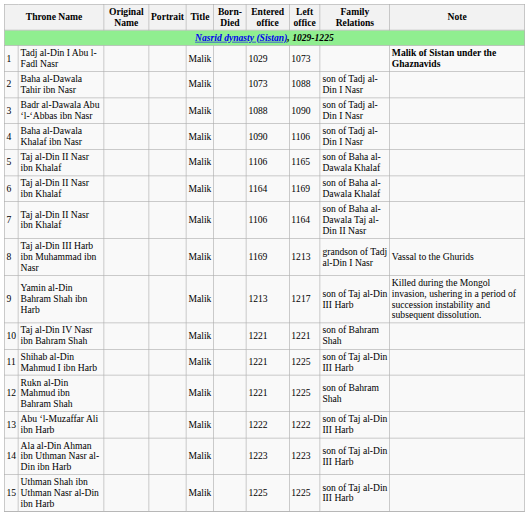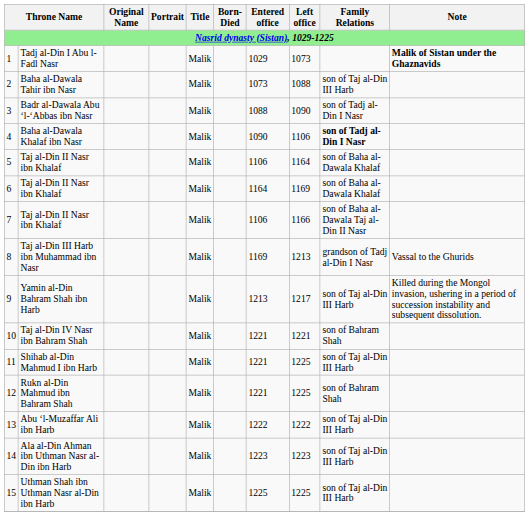 <table class="wikitable">
 <tr>
 <th colspan=2>Throne Name</th>
 <th>Original Name</th>
 <th>Portrait</th>
 <th>Title</th>
 <th>Born-Died</th>
 <th>Entered office</th>
 <th>Left office</th>
 <th>Family Relations</th>
 <th>Note</th>
 </tr>
 <tr>
 <td colspan="10" align=center style="background-color:Lightgreen"><strong><em><a href='#'>Nasrid dynasty (Sistan)</a>, 1029-1225</em></strong></td>
 </tr>
 <tr>
 <td>1</td>
 <td>Tadj al-Din I Abu l-Fadl Nasr</td>
 <td></td>
 <td></td>
 <td>Malik</td>
 <td></td>
 <td>1029</td>
 <td>1073</td>
 <td></td>
 <td><strong>Malik of Sistan under the Ghaznavids</strong></td>
 </tr>
 <tr>
 <td>2</td>
 <td>Baha al-Dawala Tahir ibn Nasr</td>
 <td></td>
 <td></td>
 <td>Malik</td>
 <td></td>
 <td>1073</td>
 <td>1088</td>
-<td>son of Tadj al-Din I Nasr</td>
+<td>son of Taj al-Din III Harb</td>
 <td></td>
 </tr>
 <tr>
 <td>3</td>
 <td>Badr al-Dawala Abu ‘l-‘Abbas ibn Nasr</td>
 <td></td>
 <td></td>
 <td>Malik</td>
 <td></td>
 <td>1088</td>
 <td>1090</td>
 <td>son of Tadj al-Din I Nasr</td>
 <td></td>
 </tr>
 <tr>
 <td>4</td>
 <td>Baha al-Dawala Khalaf ibn Nasr</td>
 <td></td>
 <td></td>
 <td>Malik</td>
 <td></td>
 <td>1090</td>
 <td>1106</td>
-<td>son of Tadj al-Din I Nasr</td>
+<td><strong>son of Tadj al-Din I Nasr</strong></td>
 <td></td>
 </tr>
 <tr>
 <td>5</td>
 <td>Taj al-Din II Nasr ibn Khalaf</td>
 <td></td>
 <td></td>
 <td>Malik</td>
 <td></td>
 <td>1106</td>
-<td>1165</td>
+<td>1164</td>
 <td>son of Baha al-Dawala Khalaf</td>
 <td></td>
 </tr>
 <tr>
 <td>6</td>
 <td>Taj al-Din II Nasr ibn Khalaf</td>
 <td></td>
 <td></td>
 <td>Malik</td>
 <td></td>
 <td>1164</td>
 <td>1169</td>
 <td>son of Baha al-Dawala Khalaf</td>
 <td></td>
 </tr>
 <tr>
 <td>7</td>
 <td>Taj al-Din II Nasr ibn Khalaf</td>
 <td></td>
 <td></td>
 <td>Malik</td>
 <td></td>
 <td>1106</td>
-<td>1164</td>
+<td>1166</td>
 <td>son of Baha al-Dawala Taj al-Din II Nasr</td>
 <td></td>
 </tr>
 <tr>
 <td>8</td>
 <td>Taj al-Din III Harb ibn Muhammad ibn Nasr</td>
 <td></td>
 <td></td>
 <td>Malik</td>
 <td></td>
 <td>1169</td>
 <td>1213</td>
 <td>grandson of Tadj al-Din I Nasr</td>
 <td>Vassal to the Ghurids</td>
 </tr>
 <tr>
 <td>9</td>
 <td>Yamin al-Din Bahram Shah ibn Harb</td>
 <td></td>
 <td></td>
 <td>Malik</td>
 <td></td>
 <td>1213</td>
 <td>1217</td>
 <td>son of Taj al-Din III Harb</td>
 <td>Killed during the Mongol invasion, ushering in a period of succession instability and subsequent dissolution.</td>
 </tr>
 <tr>
 <td>10</td>
 <td>Taj al-Din IV Nasr ibn Bahram Shah</td>
 <td></td>
 <td></td>
 <td>Malik</td>
 <td></td>
 <td>1221</td>
 <td>1221</td>
 <td>son of Bahram Shah</td>
 <td></td>
 </tr>
 <tr>
 <td>11</td>
 <td>Shihab al-Din Mahmud I ibn Harb</td>
 <td></td>
 <td></td>
 <td>Malik</td>
 <td></td>
 <td>1221</td>
 <td>1225</td>
 <td>son of Taj al-Din III Harb</td>
 <td></td>
 </tr>
 <tr>
 <td>12</td>
 <td>Rukn al-Din Mahmud ibn Bahram Shah</td>
 <td></td>
 <td></td>
 <td>Malik</td>
 <td></td>
 <td>1221</td>
 <td>1225</td>
 <td>son of Bahram Shah</td>
 <td></td>
 </tr>
 <tr>
 <td>13</td>
 <td>Abu ‘l-Muzaffar Ali ibn Harb</td>
 <td></td>
 <td></td>
 <td>Malik</td>
 <td></td>
 <td>1222</td>
 <td>1222</td>
 <td>son of Taj al-Din III Harb</td>
 <td></td>
 </tr>
 <tr>
 <td>14</td>
 <td>Ala al-Din Ahman ibn Uthman Nasr al-Din ibn Harb</td>
 <td></td>
 <td></td>
 <td>Malik</td>
 <td></td>
 <td>1223</td>
 <td>1223</td>
 <td>son of Taj al-Din III Harb</td>
 <td></td>
 </tr>
 <tr>
 <td>15</td>
 <td>Uthman Shah ibn Uthman Nasr al-Din ibn Harb</td>
 <td></td>
 <td></td>
 <td>Malik</td>
 <td></td>
 <td>1225</td>
 <td>1225</td>
 <td>son of Taj al-Din III Harb</td>
 <td></td>
 </tr>
 <tr>
 </tr>
 </table>
